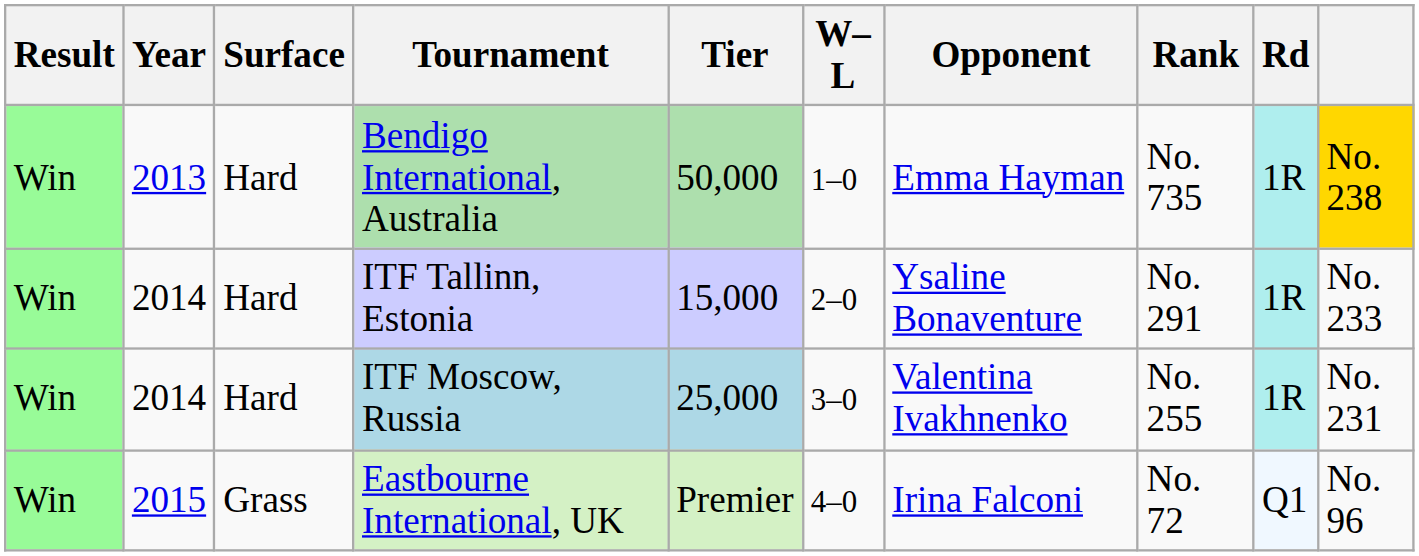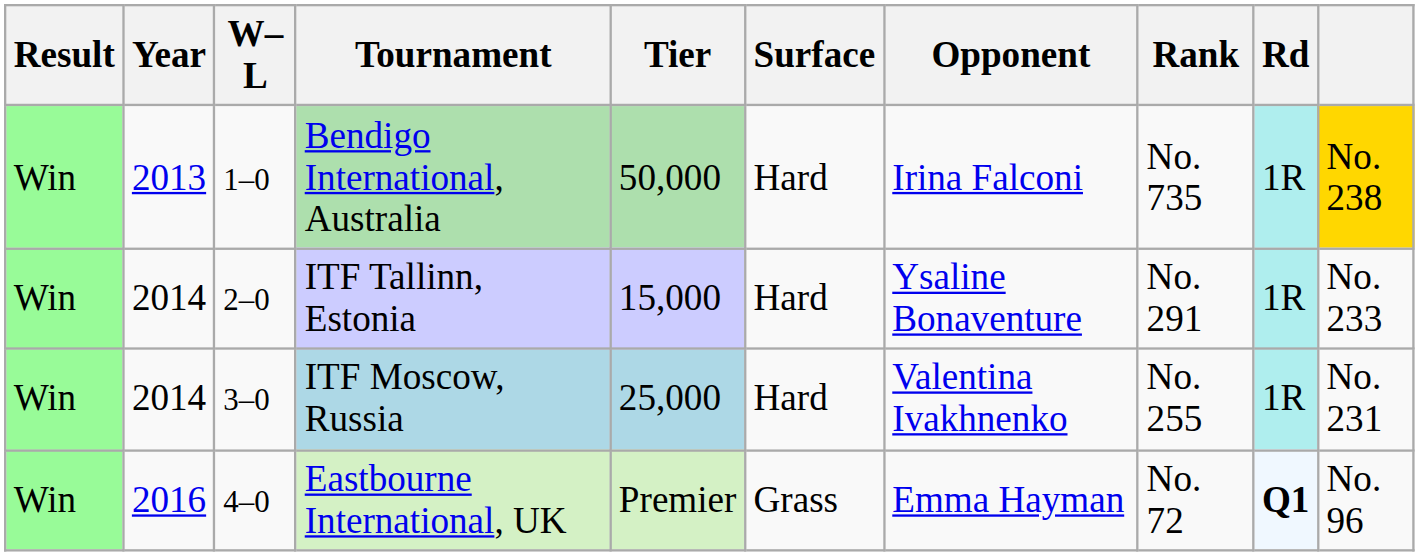 <table class="sortable wikitable">
 <tr>
 <th>Result</th>
 <th>Year</th>
-<th>Surface</th>
+<th class="unsortable">W–L</th>
 <th>Tournament</th>
 <th>Tier</th>
-<th class="unsortable">W–L</th>
+<th>Surface</th>
 <th>Opponent</th>
 <th>Rank</th>
 <th>Rd</th>
 <th></th>
 </tr>
 <tr>
 <td bgcolor="98FB98">Win</td>
 <td><a href='#'>2013</a></td>
-<td>Hard</td>
+<td><small>1–0</small></td>
 <td bgcolor="addfad"><a href='#'>Bendigo International</a>, Australia</td>
 <td bgcolor="addfad">50,000</td>
-<td><small>1–0</small></td>
-<td> <a href='#'>Emma Hayman</a></td>
+<td>Hard</td>
+<td> <a href='#'>Irina Falconi</a></td>
 <td>No. 735</td>
 <td bgcolor="afeeee">1R</td>
 <td style="background: gold;">No. 238</td>
 </tr>
 <tr>
 <td bgcolor="98FB98">Win</td>
 <td>2014</td>
-<td>Hard</td>
+<td><small>2–0</small></td>
 <td bgcolor=#ccf>ITF Tallinn, Estonia</td>
 <td bgcolor=#ccf>15,000</td>
-<td><small>2–0</small></td>
+<td>Hard</td>
 <td> <a href='#'>Ysaline Bonaventure</a></td>
 <td>No. 291</td>
 <td bgcolor="afeeee">1R</td>
 <td>No. 233</td>
 </tr>
 <tr>
 <td bgcolor="98FB98">Win</td>
 <td>2014</td>
-<td>Hard</td>
+<td><small>3–0</small></td>
 <td bgcolor=lightblue>ITF Moscow, Russia</td>
 <td bgcolor=lightblue>25,000</td>
-<td><small>3–0</small></td>
+<td>Hard</td>
 <td> <a href='#'>Valentina Ivakhnenko</a></td>
 <td>No. 255</td>
 <td bgcolor="afeeee">1R</td>
 <td>No. 231</td>
 </tr>
 <tr>
 <td bgcolor="98FB98">Win</td>
-<td><a href='#'>2015</a></td>
-<td>Grass</td>
+<td><a href='#'>2016</a></td>
+<td><small>4–0</small></td>
 <td bgcolor=d4f1c5><a href='#'>Eastbourne International</a>, UK</td>
 <td bgcolor=d4f1c5>Premier</td>
-<td><small>4–0</small></td>
-<td> <a href='#'>Irina Falconi</a></td>
+<td>Grass</td>
+<td> <a href='#'>Emma Hayman</a></td>
 <td>No. 72</td>
-<td bgcolor=f0f8ff>Q1</td>
+<td bgcolor=f0f8ff><strong>Q1</strong></td>
 <td>No. 96</td>
 </tr>
 </table>
